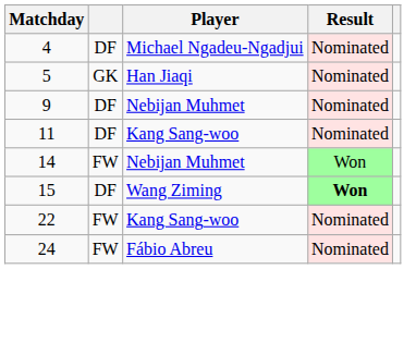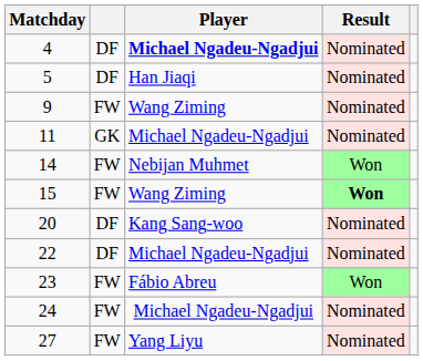 <table class="wikitable sortable" style="text-align:center; font-size:95%;">
 <tr>
 <th>Matchday</th>
 <th></th>
 <th>Player</th>
 <th>Result</th>
 <th class="unsortable"></th>
 </tr>
 <tr>
 <td>4</td>
 <td>DF</td>
-<td> <a href='#'>Michael Ngadeu-Ngadjui</a></td>
+<td><strong> <a href='#'>Michael Ngadeu-Ngadjui</a></strong></td>
 <td style="background:#ffe3e3;">Nominated</td>
 <td></td>
 </tr>
 <tr>
 <td data-sort-value="1">5</td>
-<td>GK</td>
+<td>DF</td>
 <td style="text-align:left;"> <a href='#'>Han Jiaqi</a></td>
 <td style="background:#ffe3e3;">Nominated</td>
 <td></td>
 </tr>
 <tr>
 <td>9</td>
-<td>DF</td>
-<td style="text-align:left;"> <a href='#'>Nebijan Muhmet</a></td>
+<td>FW</td>
+<td style="text-align:left;"> <a href='#'>Wang Ziming</a></td>
 <td style="background:#ffe3e3;">Nominated</td>
 <td></td>
 </tr>
 <tr>
 <td>11</td>
-<td>DF</td>
-<td style="text-align:left;"> <a href='#'>Kang Sang-woo</a></td>
+<td>GK</td>
+<td style="text-align:left;"> <a href='#'>Michael Ngadeu-Ngadjui</a></td>
 <td style="background:#ffe3e3;">Nominated</td>
 <td></td>
 </tr>
 <tr>
 <td>14</td>
 <td>FW</td>
 <td style="text-align:left;"> <a href='#'>Nebijan Muhmet</a></td>
 <td style="background:#9eff9e;">Won</td>
 <td></td>
 </tr>
 <tr>
 <td>15</td>
-<td>DF</td>
+<td>FW</td>
 <td style="text-align:left;"> <a href='#'>Wang Ziming</a></td>
 <td style="background:#9eff9e;"><strong>Won</strong></td>
 <td></td>
 </tr>
 <tr>
-<td>22</td>
-<td>FW</td>
+<td>20</td>
+<td>DF</td>
 <td style="text-align:left;"> <a href='#'>Kang Sang-woo</a></td>
 <td style="background:#ffe3e3;">Nominated</td>
 <td></td>
 </tr>
 <tr>
+<td>22</td>
+<td>DF</td>
+<td style="text-align:left;"> <a href='#'>Michael Ngadeu-Ngadjui</a></td>
+<td style="background:#ffe3e3;">Nominated</td>
+<td></td>
+</tr>
+<tr>
+<td>23</td>
+<td>FW</td>
+<td style="text-align:left;"> <a href='#'>Fábio Abreu</a></td>
+<td style="background:#9eff9e;">Won</td>
+<td></td>
+</tr>
+<tr>
 <td>24</td>
 <td>FW</td>
-<td style="text-align:left;"> <a href='#'>Fábio Abreu</a></td>
+<td> <a href='#'>Michael Ngadeu-Ngadjui</a></td>
+<td style="background:#ffe3e3;">Nominated</td>
+<td></td>
+</tr>
+<tr>
+<td>27</td>
+<td>FW</td>
+<td style="text-align:left;"> <a href='#'>Yang Liyu</a></td>
 <td style="background:#ffe3e3;">Nominated</td>
 <td></td>
 </tr>
 </table>
